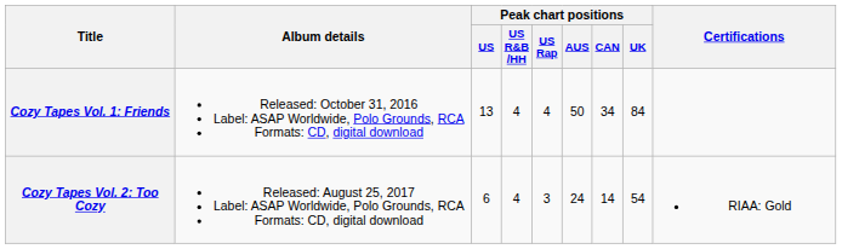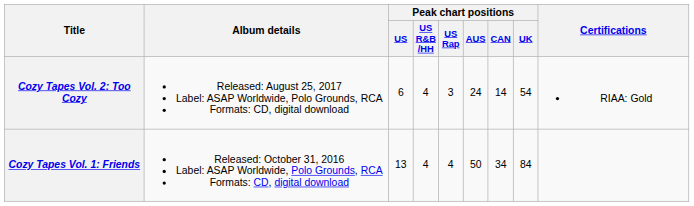 <table class="wikitable plainrowheaders" style="text-align:center;">
 <tr>
 <th scope="col" rowspan="2" style="width:13em;">Title</th>
 <th scope="col" rowspan="2" style="width:23em;">Album details</th>
 <th scope="col" colspan="6">Peak chart positions</th>
 <th scope="col" rowspan="2" style="width:14em;"><a href='#'>Certifications</a></th>
 </tr>
 <tr>
 <th scope="col" style="width:2.2em;font-size:90%;"><a href='#'>US</a><br></th>
 <th scope="col" style="width:2.2em;font-size:90%;"><a href='#'>US R&B<br>/HH</a><br></th>
 <th scope="col" style="width:2.2em;font-size:90%;"><a href='#'>US Rap</a><br></th>
 <th scope="col" style="width:2.2em;font-size:90%;"><a href='#'>AUS</a><br></th>
 <th scope="col" style="width:2.2em;font-size:90%;"><a href='#'>CAN</a><br></th>
 <th scope="col" style="width:2.2em;font-size:90%;"><a href='#'>UK</a><br></th>
 </tr>
 <tr>
+<th scope="row"><em><a href='#'>Cozy Tapes Vol. 2: Too Cozy</a></em></th>
+<td><br><ul><li>Released: August 25, 2017</li><li>Label: ASAP Worldwide, Polo Grounds, RCA</li><li>Formats: CD, digital download</li></ul></td>
+<td>6</td>
+<td>4</td>
+<td>3</td>
+<td>24</td>
+<td>14</td>
+<td>54</td>
+<td><br><ul><li>RIAA: Gold</li></ul></td>
+</tr>
+<tr>
 <th scope="row"><em><a href='#'>Cozy Tapes Vol. 1: Friends</a></em></th>
 <td><br><ul><li>Released: October 31, 2016</li><li>Label: ASAP Worldwide, <a href='#'>Polo Grounds</a>, <a href='#'>RCA</a></li><li>Formats: <a href='#'>CD</a>, <a href='#'>digital download</a></li></ul></td>
 <td>13</td>
 <td>4</td>
 <td>4</td>
 <td>50</td>
 <td>34</td>
 <td>84</td>
 <td></td>
 </tr>
-<tr>
-<th scope="row"><em><a href='#'>Cozy Tapes Vol. 2: Too Cozy</a></em></th>
-<td><br><ul><li>Released: August 25, 2017</li><li>Label: ASAP Worldwide, Polo Grounds, RCA</li><li>Formats: CD, digital download</li></ul></td>
-<td>6</td>
-<td>4</td>
-<td>3</td>
-<td>24</td>
-<td>14</td>
-<td>54</td>
-<td><br><ul><li>RIAA: Gold</li></ul></td>
-</tr>
 </table>
